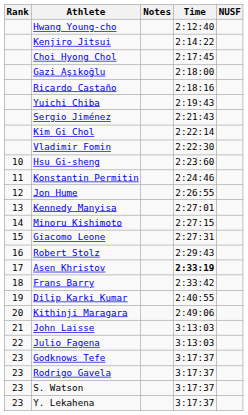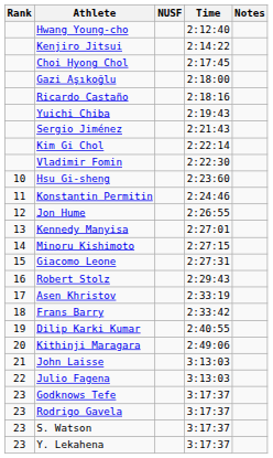 <table class="wikitable sortable" style="text-align:center">
 <tr>
 <th>Rank</th>
 <th>Athlete</th>
+<th>NUSF</th>
+<th>Time</th>
 <th>Notes</th>
-<th>Time</th>
-<th>NUSF</th>
 </tr>
 <tr>
 <td></td>
 <td align=left><a href='#'>Hwang Young-cho</a></td>
+<td align=left></td>
+<td>2:12:40</td>
 <td></td>
-<td>2:12:40</td>
-<td align=left></td>
 </tr>
 <tr>
 <td></td>
 <td align=left><a href='#'>Kenjiro Jitsui</a></td>
+<td align=left></td>
+<td>2:14:22</td>
 <td></td>
-<td>2:14:22</td>
-<td align=left></td>
 </tr>
 <tr>
 <td></td>
 <td align=left><a href='#'>Choi Hyong Chol</a></td>
+<td align=left></td>
+<td>2:17:45</td>
 <td></td>
-<td>2:17:45</td>
-<td align=left></td>
 </tr>
 <tr>
 <td></td>
 <td align=left><a href='#'>Gazi Aşıkoğlu</a></td>
+<td align=left></td>
+<td>2:18:00</td>
 <td></td>
-<td>2:18:00</td>
-<td align=left></td>
 </tr>
 <tr>
 <td></td>
 <td align=left><a href='#'>Ricardo Castaño</a></td>
+<td align=left></td>
+<td>2:18:16</td>
 <td></td>
-<td>2:18:16</td>
-<td align=left></td>
 </tr>
 <tr>
 <td></td>
 <td align=left><a href='#'>Yuichi Chiba</a></td>
+<td align=left></td>
+<td>2:19:43</td>
 <td></td>
-<td>2:19:43</td>
-<td align=left></td>
 </tr>
 <tr>
 <td></td>
 <td align=left><a href='#'>Sergio Jiménez</a></td>
+<td align=left></td>
+<td>2:21:43</td>
 <td></td>
-<td>2:21:43</td>
-<td align=left></td>
 </tr>
 <tr>
 <td></td>
 <td align=left><a href='#'>Kim Gi Chol</a></td>
+<td align=left></td>
+<td>2:22:14</td>
 <td></td>
-<td>2:22:14</td>
-<td align=left></td>
 </tr>
 <tr>
 <td></td>
 <td align=left><a href='#'>Vladimir Fomin</a></td>
+<td align=left></td>
+<td>2:22:30</td>
 <td></td>
-<td>2:22:30</td>
-<td align=left></td>
 </tr>
 <tr>
 <td>10</td>
 <td align=left><a href='#'>Hsu Gi-sheng</a></td>
+<td align=left></td>
+<td>2:23:60</td>
 <td></td>
-<td>2:23:60</td>
-<td align=left></td>
 </tr>
 <tr>
 <td>11</td>
 <td align=left><a href='#'>Konstantin Permitin</a></td>
+<td align=left></td>
+<td>2:24:46</td>
 <td></td>
-<td>2:24:46</td>
-<td align=left></td>
 </tr>
 <tr>
 <td>12</td>
 <td align=left><a href='#'>Jon Hume</a></td>
+<td align=left></td>
+<td>2:26:55</td>
 <td></td>
-<td>2:26:55</td>
-<td align=left></td>
 </tr>
 <tr>
 <td>13</td>
 <td align=left><a href='#'>Kennedy Manyisa</a></td>
+<td align=left></td>
+<td>2:27:01</td>
 <td></td>
-<td>2:27:01</td>
-<td align=left></td>
 </tr>
 <tr>
 <td>14</td>
 <td align=left><a href='#'>Minoru Kishimoto</a></td>
+<td align=left></td>
+<td>2:27:15</td>
 <td></td>
-<td>2:27:15</td>
-<td align=left></td>
 </tr>
 <tr>
 <td>15</td>
 <td align=left><a href='#'>Giacomo Leone</a></td>
+<td align=left></td>
+<td>2:27:31</td>
 <td></td>
-<td>2:27:31</td>
-<td align=left></td>
 </tr>
 <tr>
 <td>16</td>
 <td align=left><a href='#'>Robert Stolz</a></td>
+<td align=left></td>
+<td>2:29:43</td>
 <td></td>
-<td>2:29:43</td>
-<td align=left></td>
 </tr>
 <tr>
 <td>17</td>
 <td align=left><a href='#'>Asen Khristov</a></td>
+<td align=left></td>
+<td>2:33:19</td>
 <td></td>
-<td><strong>2:33:19</strong></td>
-<td align=left></td>
 </tr>
 <tr>
 <td>18</td>
 <td align=left><a href='#'>Frans Barry</a></td>
+<td align=left></td>
+<td>2:33:42</td>
 <td></td>
-<td>2:33:42</td>
-<td align=left></td>
 </tr>
 <tr>
 <td>19</td>
 <td align=left><a href='#'>Dilip Karki Kumar</a></td>
+<td align=left></td>
+<td>2:40:55</td>
 <td></td>
-<td>2:40:55</td>
-<td align=left></td>
 </tr>
 <tr>
 <td>20</td>
 <td align=left><a href='#'>Kithinji Maragara</a></td>
+<td align=left></td>
+<td>2:49:06</td>
 <td></td>
-<td>2:49:06</td>
-<td align=left></td>
 </tr>
 <tr>
 <td>21</td>
 <td align=left><a href='#'>John Laisse</a></td>
+<td align=left></td>
+<td>3:13:03</td>
 <td></td>
-<td>3:13:03</td>
-<td align=left></td>
 </tr>
 <tr>
 <td>22</td>
 <td align=left><a href='#'>Julio Fagena</a></td>
+<td align=left></td>
+<td>3:13:03</td>
 <td></td>
-<td>3:13:03</td>
-<td align=left></td>
 </tr>
 <tr>
 <td>23</td>
 <td align=left><a href='#'>Godknows Tefe</a></td>
+<td align=left></td>
+<td>3:17:37</td>
 <td></td>
-<td>3:17:37</td>
-<td align=left></td>
 </tr>
 <tr>
 <td>23</td>
 <td align=left><a href='#'>Rodrigo Gavela</a></td>
+<td align=left></td>
+<td>3:17:37</td>
 <td></td>
-<td>3:17:37</td>
-<td align=left></td>
 </tr>
 <tr>
 <td>23</td>
 <td align=left>S. Watson</td>
+<td align=left></td>
+<td>3:17:37</td>
 <td></td>
-<td>3:17:37</td>
-<td align=left></td>
 </tr>
 <tr>
 <td>23</td>
 <td align=left>Y. Lekahena</td>
+<td align=left></td>
+<td>3:17:37</td>
 <td></td>
-<td>3:17:37</td>
-<td align=left></td>
 </tr>
 </table>
